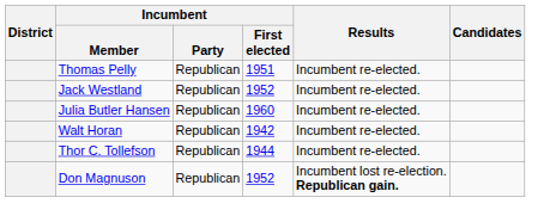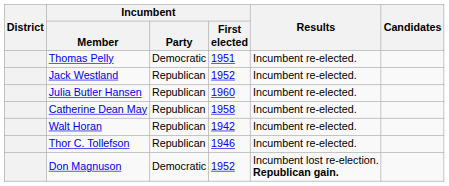 <table class="wikitable sortable">
 <tr>
 <th rowspan=2>District</th>
 <th colspan=3>Incumbent</th>
 <th rowspan=2>Results</th>
 <th rowspan=2 class="unsortable">Candidates</th>
 </tr>
 <tr valign=bottom>
 <th>Member</th>
 <th>Party</th>
 <th>First<br>elected</th>
 </tr>
 <tr>
 <th></th>
 <td><a href='#'>Thomas Pelly</a></td>
-<td>Republican</td>
+<td>Democratic</td>
 <td><a href='#'>1951</a></td>
 <td>Incumbent re-elected.</td>
 <td nowrap></td>
 </tr>
 <tr>
 <th></th>
 <td><a href='#'>Jack Westland</a></td>
 <td>Republican</td>
 <td><a href='#'>1952</a></td>
 <td>Incumbent re-elected.</td>
 <td nowrap></td>
 </tr>
 <tr>
 <th></th>
 <td><a href='#'>Julia Butler Hansen</a></td>
 <td>Republican</td>
 <td><a href='#'>1960</a></td>
 <td>Incumbent re-elected.</td>
 <td nowrap></td>
 </tr>
 <tr>
 <th></th>
+<td><a href='#'>Catherine Dean May</a></td>
+<td>Republican</td>
+<td><a href='#'>1958</a></td>
+<td>Incumbent re-elected.</td>
+<td nowrap></td>
+</tr>
+<tr>
+<th></th>
 <td><a href='#'>Walt Horan</a></td>
 <td>Republican</td>
 <td><a href='#'>1942</a></td>
 <td>Incumbent re-elected.</td>
 <td nowrap></td>
 </tr>
 <tr>
 <th></th>
 <td><a href='#'>Thor C. Tollefson</a></td>
 <td>Republican</td>
-<td><a href='#'>1944</a></td>
+<td><a href='#'>1946</a></td>
 <td>Incumbent re-elected.</td>
 <td nowrap></td>
 </tr>
 <tr>
 <th></th>
 <td><a href='#'>Don Magnuson</a></td>
-<td>Republican</td>
+<td>Democratic</td>
 <td><a href='#'>1952</a></td>
 <td>Incumbent lost re-election.<br><strong>Republican gain.</strong></td>
 <td nowrap></td>
 </tr>
 </table>
